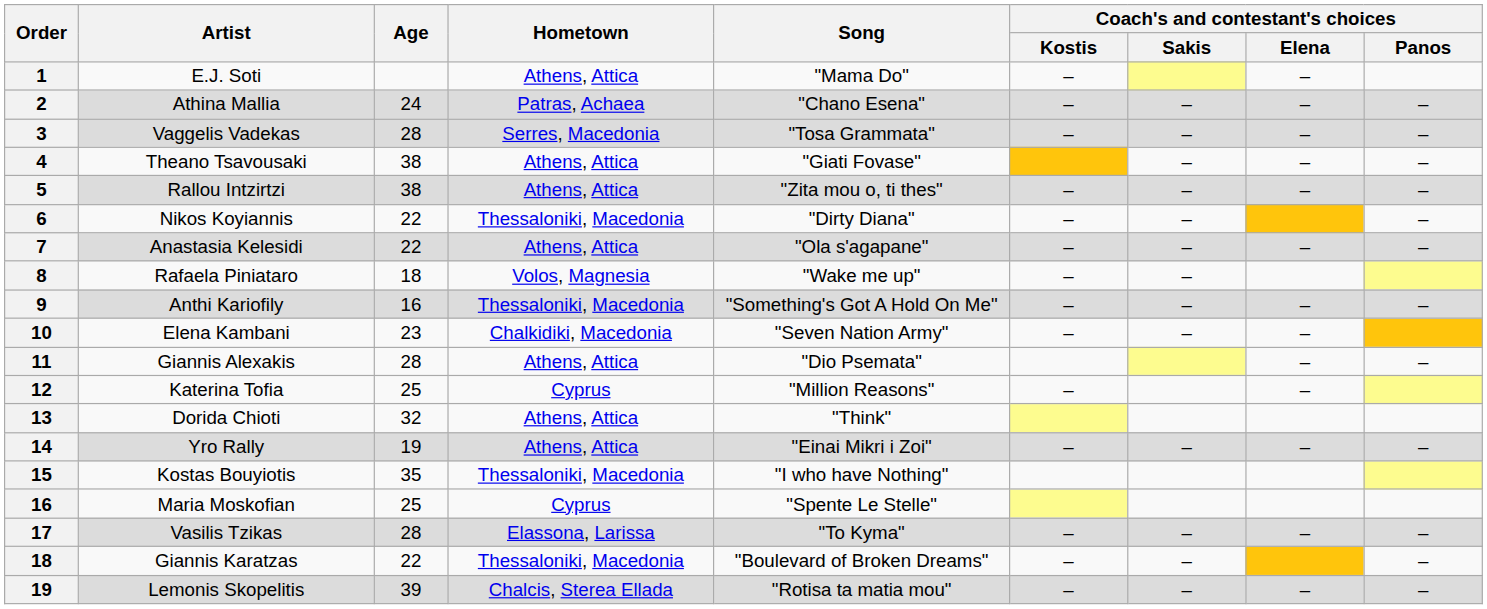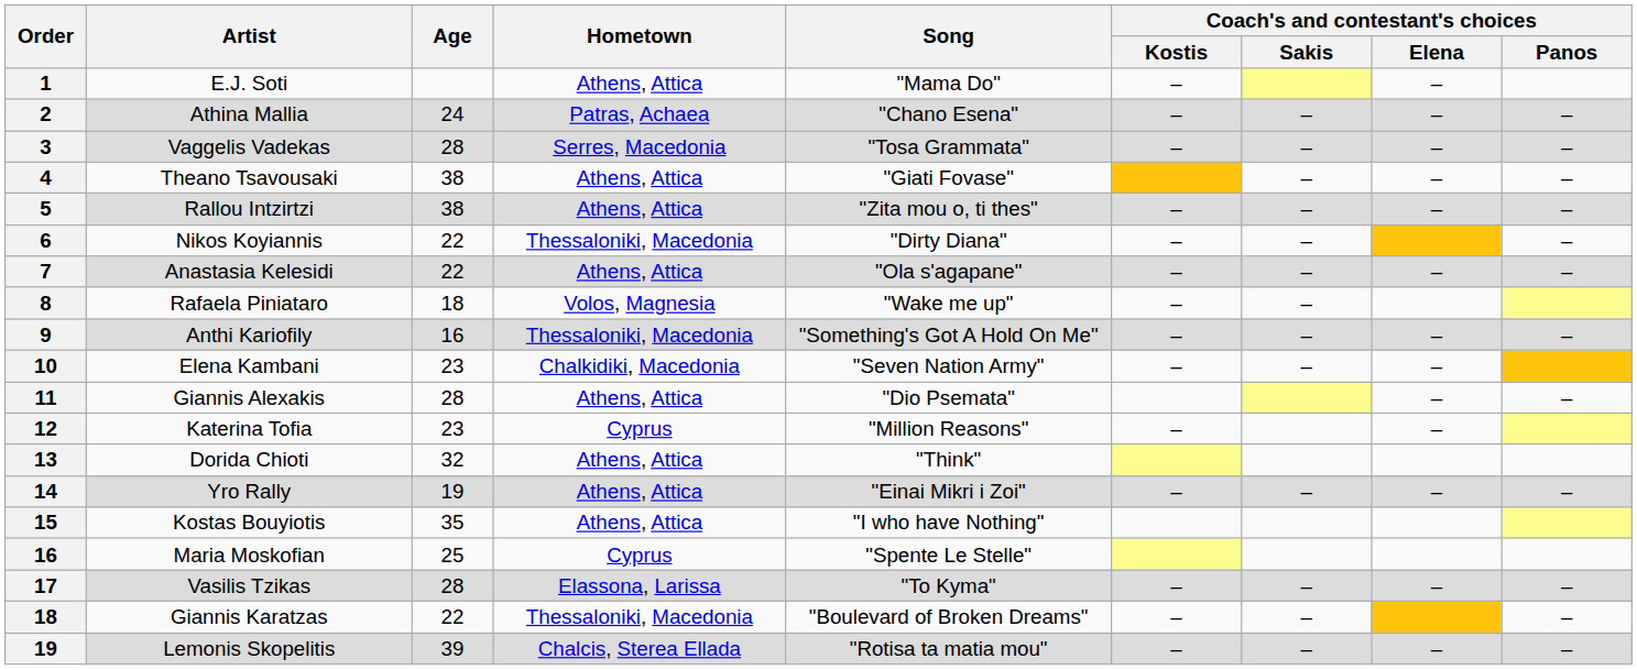 <table class="wikitable" style="text-align:center; line-height:17px; width:100%;">
 <tr>
 <th scope="col" rowspan="2" width="05%">Order</th>
 <th scope="col" rowspan="2" width="20%">Artist</th>
 <th scope="col" rowspan="2" width="05%">Age</th>
 <th scope="col" rowspan="2" width="18%">Hometown</th>
 <th scope="col" rowspan="2" width="20%">Song</th>
 <th scope="col" colspan="4" width="32%">Coach's and contestant's choices</th>
 </tr>
 <tr>
 <th width="08%">Kostis</th>
 <th width="08%">Sakis</th>
 <th width="08%">Elena</th>
 <th width="08%">Panos</th>
 </tr>
 <tr>
 <th>1</th>
 <td>E.J. Soti</td>
 <td></td>
 <td><a href='#'>Athens</a>, <a href='#'>Attica</a></td>
 <td>"Mama Do"</td>
 <td>–</td>
 <td style="background: #fdfc8f;"></td>
 <td>–</td>
 <td></td>
 </tr>
 <tr style="background: #DCDCDC;" |>
 <th>2</th>
 <td>Athina Mallia</td>
 <td>24</td>
 <td><a href='#'>Patras</a>, <a href='#'>Achaea</a></td>
 <td>"Chano Esena"</td>
 <td>–</td>
 <td>–</td>
 <td>–</td>
 <td>–</td>
 </tr>
 <tr style="background: #DCDCDC;" |>
 <th>3</th>
 <td>Vaggelis Vadekas</td>
 <td>28</td>
 <td><a href='#'>Serres</a>, <a href='#'>Macedonia</a></td>
 <td>"Tosa Grammata"</td>
 <td>–</td>
 <td>–</td>
 <td>–</td>
 <td>–</td>
 </tr>
 <tr>
 <th>4</th>
 <td>Theano Tsavousaki</td>
 <td>38</td>
 <td><a href='#'>Athens</a>, <a href='#'>Attica</a></td>
 <td>"Giati Fovase"</td>
 <td style="background: #FFC50C;"></td>
 <td>–</td>
 <td>–</td>
 <td>–</td>
 </tr>
 <tr style="background: #DCDCDC;" |>
 <th>5</th>
 <td>Rallou Intzirtzi</td>
 <td>38</td>
 <td><a href='#'>Athens</a>, <a href='#'>Attica</a></td>
 <td>"Zita mou o, ti thes"</td>
 <td>–</td>
 <td>–</td>
 <td>–</td>
 <td>–</td>
 </tr>
 <tr>
 <th>6</th>
 <td>Nikos Koyiannis</td>
 <td>22</td>
 <td><a href='#'>Thessaloniki</a>, <a href='#'>Macedonia</a></td>
 <td>"Dirty Diana"</td>
 <td>–</td>
 <td>–</td>
 <td style="background: #FFC50C;"></td>
 <td>–</td>
 </tr>
 <tr style="background: #DCDCDC;" |>
 <th>7</th>
 <td>Anastasia Kelesidi</td>
 <td>22</td>
 <td><a href='#'>Athens</a>, <a href='#'>Attica</a></td>
 <td>"Ola s'agapane"</td>
 <td>–</td>
 <td>–</td>
 <td>–</td>
 <td>–</td>
 </tr>
 <tr>
 <th>8</th>
 <td>Rafaela Piniataro</td>
 <td>18</td>
 <td><a href='#'>Volos</a>, <a href='#'>Magnesia</a></td>
 <td>"Wake me up"</td>
 <td>–</td>
 <td>–</td>
 <td></td>
 <td style="background: #fdfc8f;"></td>
 </tr>
 <tr style="background: #DCDCDC;" |>
 <th>9</th>
 <td>Anthi Kariofily</td>
 <td>16</td>
 <td><a href='#'>Thessaloniki</a>, <a href='#'>Macedonia</a></td>
 <td>"Something's Got A Hold On Me"</td>
 <td>–</td>
 <td>–</td>
 <td>–</td>
 <td>–</td>
 </tr>
 <tr>
 <th>10</th>
 <td>Elena Kambani</td>
 <td>23</td>
 <td><a href='#'>Chalkidiki</a>, <a href='#'>Macedonia</a></td>
 <td>"Seven Nation Army"</td>
 <td>–</td>
 <td>–</td>
 <td>–</td>
 <td style="background: #FFC50C;"></td>
 </tr>
 <tr>
 <th>11</th>
 <td>Giannis Alexakis</td>
 <td>28</td>
 <td><a href='#'>Athens</a>, <a href='#'>Attica</a></td>
 <td>"Dio Psemata"</td>
 <td></td>
 <td style="background: #fdfc8f;"></td>
 <td>–</td>
 <td>–</td>
 </tr>
 <tr>
 <th>12</th>
 <td>Katerina Tofia</td>
-<td>25</td>
+<td>23</td>
 <td><a href='#'>Cyprus</a></td>
 <td>"Million Reasons"</td>
 <td>–</td>
 <td></td>
 <td>–</td>
 <td style="background: #fdfc8f;"></td>
 </tr>
 <tr>
 <th>13</th>
 <td>Dorida Chioti</td>
 <td>32</td>
 <td><a href='#'>Athens</a>, <a href='#'>Attica</a></td>
 <td>"Think"</td>
 <td style="background: #fdfc8f;"></td>
 <td></td>
 <td></td>
 <td></td>
 </tr>
 <tr style="background: #DCDCDC;" |>
 <th>14</th>
 <td>Yro Rally</td>
 <td>19</td>
 <td><a href='#'>Athens</a>, <a href='#'>Attica</a></td>
 <td>"Einai Mikri i Zoi"</td>
 <td>–</td>
 <td>–</td>
 <td>–</td>
 <td>–</td>
 </tr>
 <tr>
 <th>15</th>
 <td>Kostas Bouyiotis</td>
 <td>35</td>
-<td><a href='#'>Thessaloniki</a>, <a href='#'>Macedonia</a></td>
+<td><a href='#'>Athens</a>, <a href='#'>Attica</a></td>
 <td>"I who have Nothing"</td>
 <td></td>
 <td></td>
 <td></td>
 <td style="background: #fdfc8f;"></td>
 </tr>
 <tr>
 <th>16</th>
 <td>Maria Moskofian</td>
 <td>25</td>
 <td><a href='#'>Cyprus</a></td>
 <td>"Spente Le Stelle"</td>
 <td style="background: #fdfc8f;"></td>
 <td></td>
 <td></td>
 <td></td>
 </tr>
 <tr style="background: #DCDCDC;" |>
 <th>17</th>
 <td>Vasilis Tzikas</td>
 <td>28</td>
 <td><a href='#'>Elassona</a>, <a href='#'>Larissa</a></td>
 <td>"To Kyma"</td>
 <td>–</td>
 <td>–</td>
 <td>–</td>
 <td>–</td>
 </tr>
 <tr>
 <th>18</th>
 <td>Giannis Karatzas</td>
 <td>22</td>
 <td><a href='#'>Thessaloniki</a>, <a href='#'>Macedonia</a></td>
 <td>"Boulevard of Broken Dreams"</td>
 <td>–</td>
 <td>–</td>
 <td style="background: #FFC50C;"></td>
 <td>–</td>
 </tr>
 <tr style="background: #DCDCDC;" |>
 <th>19</th>
 <td>Lemonis Skopelitis</td>
 <td>39</td>
 <td><a href='#'>Chalcis</a>, <a href='#'>Sterea Ellada</a></td>
 <td>"Rotisa ta matia mou"</td>
 <td>–</td>
 <td>–</td>
 <td>–</td>
 <td>–</td>
 </tr>
 </table>
